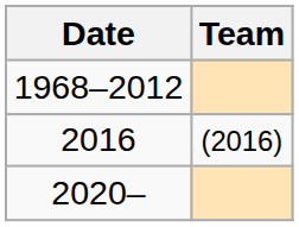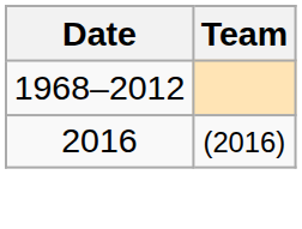 <table class="wikitable" style="text-align:center; font-size:90%;">
 <tr>
 <th>Date</th>
 <th>Team</th>
 </tr>
 <tr>
 <td>1968–2012</td>
 <td style="background:moccasin"></td>
 </tr>
 <tr>
 <td>2016</td>
 <td> <small>(2016)</small></td>
 </tr>
-<tr>
-<td>2020–</td>
-<td style="background:moccasin"></td>
-</tr>
 </table>
